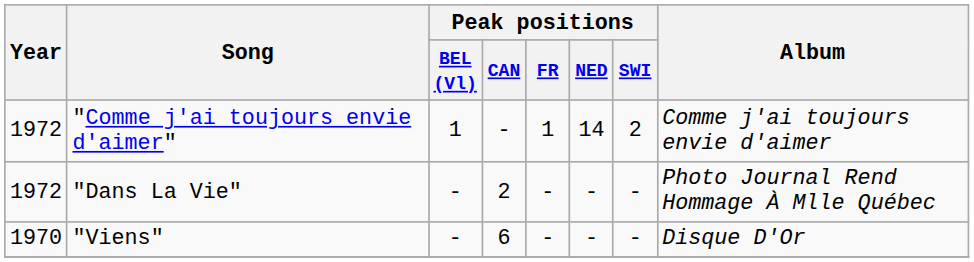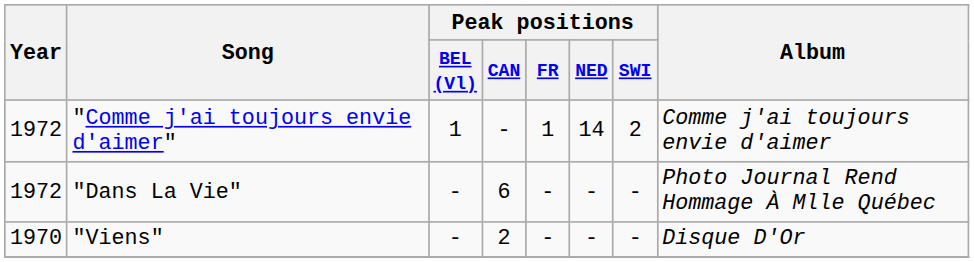 <table class="wikitable">
 <tr>
 <th align="center" rowspan="2" width="10">Year</th>
 <th align="center" rowspan="2" width="210">Song</th>
 <th align="center" colspan="5" width="10">Peak positions</th>
 <th align="center" rowspan="2" width="180">Album</th>
 </tr>
 <tr>
 <th width="20"><small><a href='#'>BEL <br>(Vl)</a><br></small></th>
 <th width="20"><small><a href='#'>CAN</a><br></small></th>
 <th width="20"><small><a href='#'>FR</a><br></small></th>
 <th width="20"><small><a href='#'>NED</a><br></small></th>
 <th width="20"><small><a href='#'>SWI</a><br></small></th>
 </tr>
 <tr>
 <td>1972</td>
 <td>"<a href='#'>Comme j'ai toujours envie d'aimer</a>"</td>
 <td style="text-align:center;">1</td>
 <td style="text-align:center;">-</td>
 <td style="text-align:center;">1</td>
 <td style="text-align:center;">14</td>
 <td style="text-align:center;">2</td>
 <td><em>Comme j'ai toujours envie d'aimer</em></td>
 </tr>
 <tr>
 <td>1972</td>
 <td>"Dans La Vie"</td>
 <td style="text-align:center;">-</td>
-<td style="text-align:center;">2<br></td>
+<td style="text-align:center;">6<br></td>
 <td style="text-align:center;">-</td>
 <td style="text-align:center;">-</td>
 <td style="text-align:center;">-</td>
 <td><em>Photo Journal Rend Hommage À Mlle Québec</em></td>
 </tr>
 <tr>
 <td>1970</td>
 <td>"Viens"</td>
 <td style="text-align:center;">-</td>
-<td style="text-align:center;">6<br></td>
+<td style="text-align:center;">2<br></td>
 <td style="text-align:center;">-</td>
 <td style="text-align:center;">-</td>
 <td style="text-align:center;">-</td>
 <td><em>Disque D'Or</em></td>
 </tr>
 <tr>
 </tr>
 </table>
